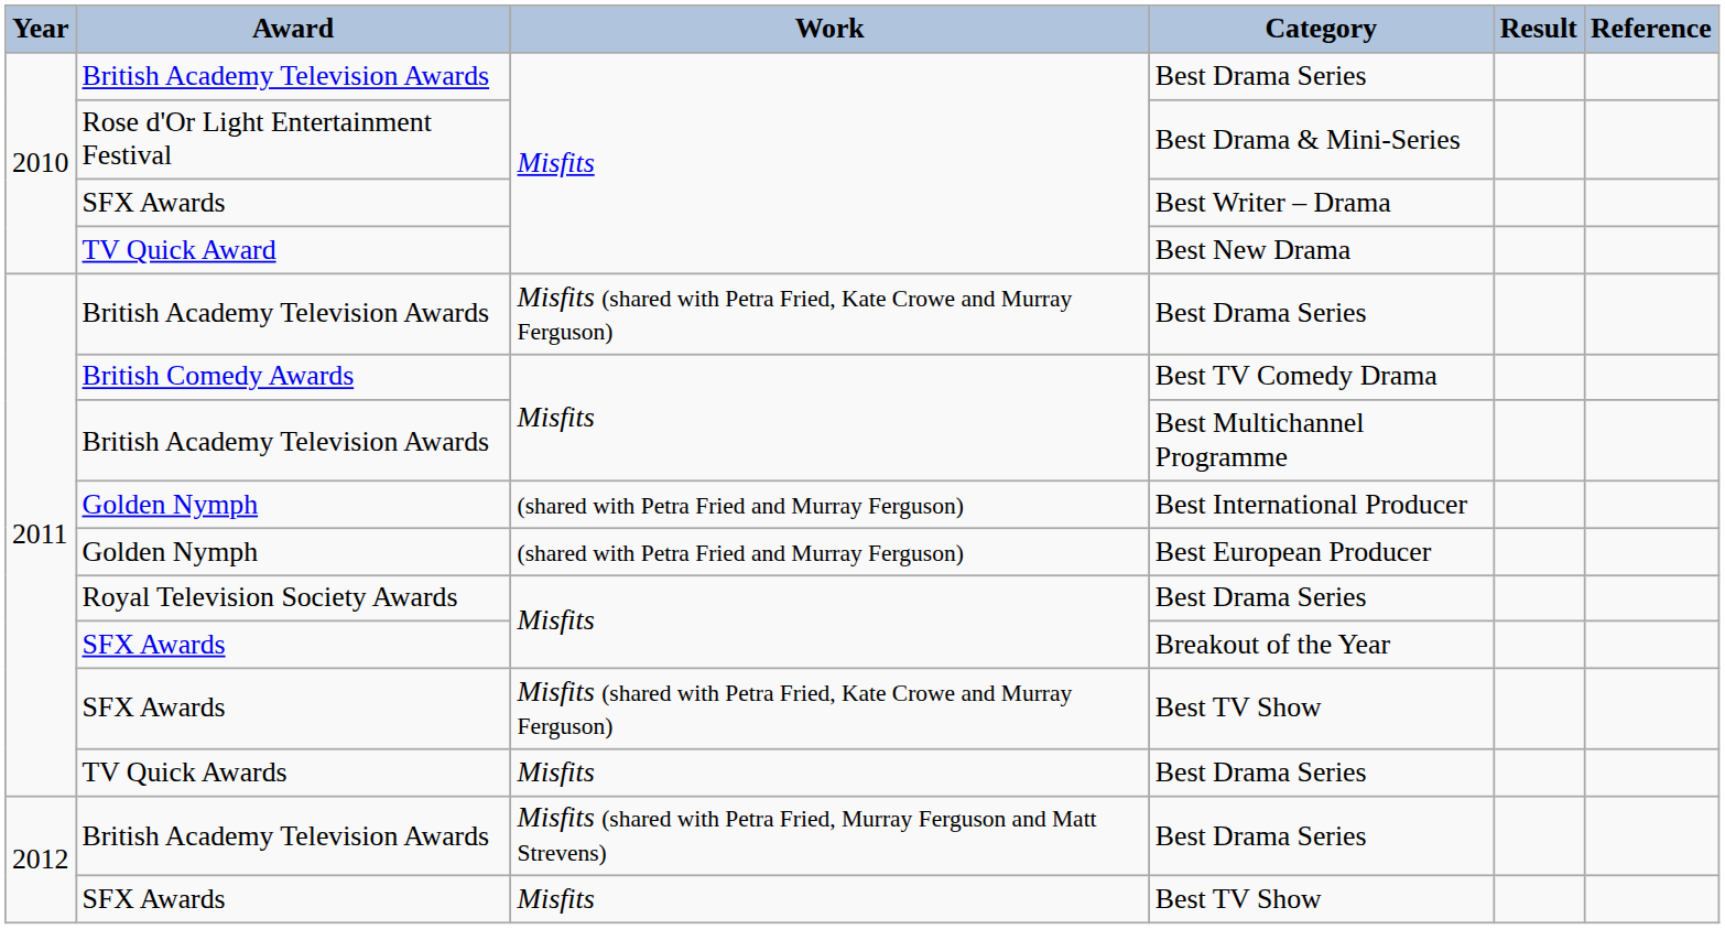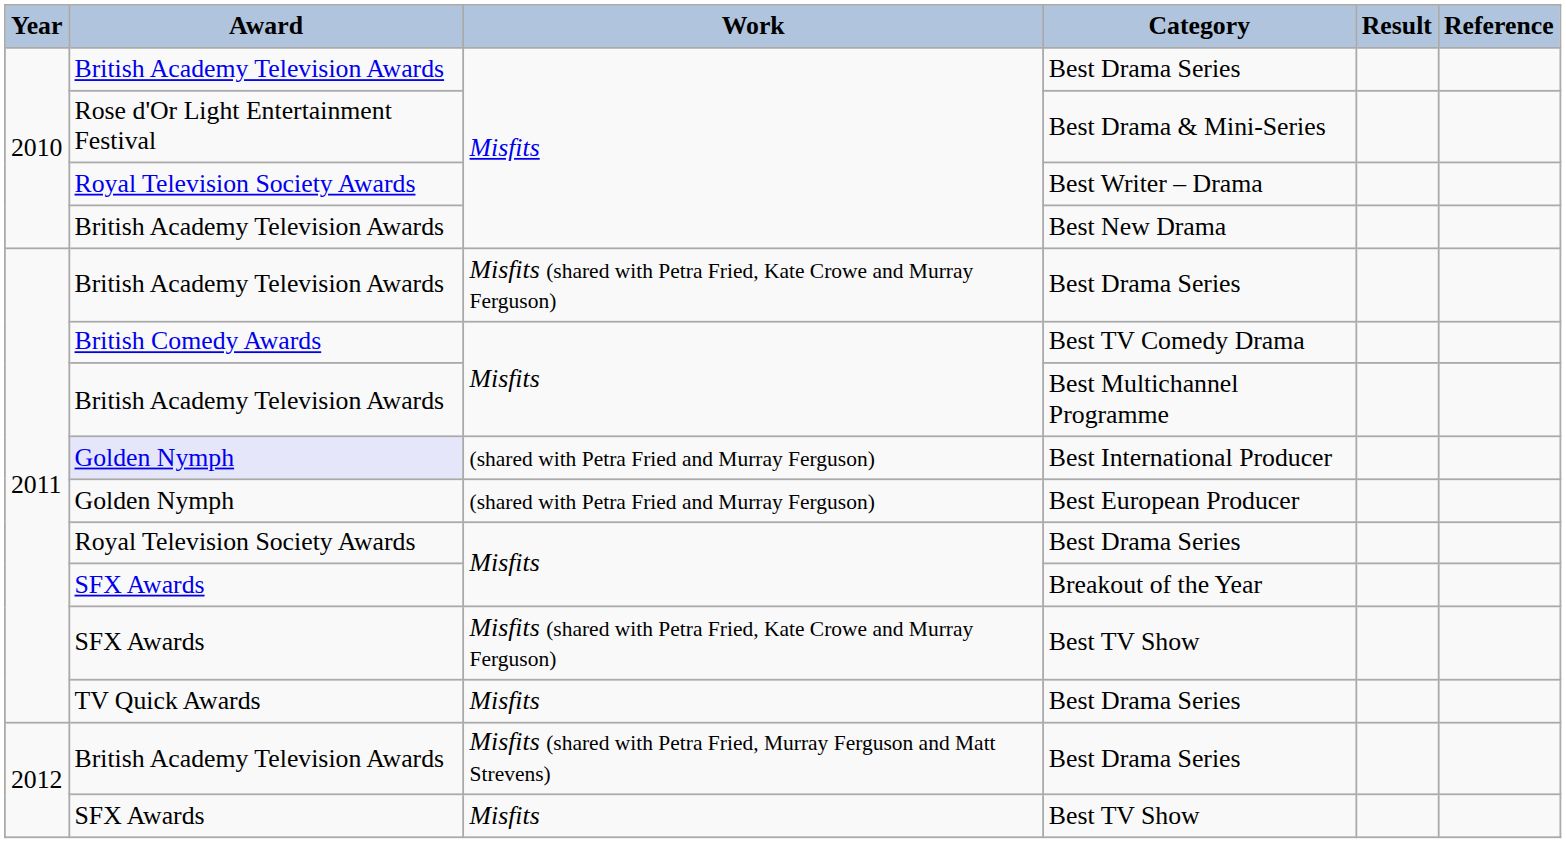 <table class="wikitable" style="font-size:90%">
 <tr style="text-align:center;">
 <th style="background:#B0C4DE;">Year</th>
 <th style="background:#B0C4DE;">Award</th>
 <th style="background:#B0C4DE;">Work</th>
 <th style="background:#B0C4DE;">Category</th>
 <th style="background:#B0C4DE;">Result</th>
 <th style="background:#B0C4DE;">Reference</th>
 </tr>
 <tr>
 <td rowspan="4">2010</td>
 <td><a href='#'>British Academy Television Awards</a></td>
 <td rowspan="4"><em><a href='#'>Misfits</a></em></td>
 <td>Best Drama Series</td>
 <td></td>
 <td></td>
 </tr>
 <tr>
 <td>Rose d'Or Light Entertainment Festival</td>
 <td>Best Drama & Mini-Series</td>
 <td></td>
 <td></td>
 </tr>
 <tr>
-<td>SFX Awards</td>
+<td><a href='#'>Royal Television Society Awards</a></td>
 <td>Best Writer – Drama</td>
 <td></td>
 <td></td>
 </tr>
 <tr>
-<td><a href='#'>TV Quick Award</a></td>
+<td>British Academy Television Awards</td>
 <td>Best New Drama</td>
 <td></td>
 <td></td>
 </tr>
 <tr>
 <td rowspan="9">2011</td>
 <td>British Academy Television Awards</td>
 <td><em>Misfits</em> <small>(shared with Petra Fried, Kate Crowe and Murray Ferguson)</small></td>
 <td>Best Drama Series</td>
 <td></td>
 <td></td>
 </tr>
 <tr>
 <td><a href='#'>British Comedy Awards</a></td>
 <td rowspan="2"><em>Misfits</em></td>
 <td>Best TV Comedy Drama</td>
 <td></td>
 <td></td>
 </tr>
 <tr>
 <td>British Academy Television Awards</td>
 <td>Best Multichannel Programme</td>
 <td></td>
 <td></td>
 </tr>
 <tr>
-<td><a href='#'>Golden Nymph</a></td>
+<td style="background: lavender;"><a href='#'>Golden Nymph</a></td>
 <td> <small>(shared with Petra Fried and Murray Ferguson)</small></td>
 <td>Best International Producer</td>
 <td></td>
 <td></td>
 </tr>
 <tr>
 <td>Golden Nymph</td>
 <td> <small>(shared with Petra Fried and Murray Ferguson)</small></td>
 <td>Best European Producer</td>
 <td></td>
 <td></td>
 </tr>
 <tr>
 <td>Royal Television Society Awards</td>
 <td rowspan="2"><em>Misfits</em></td>
 <td>Best Drama Series</td>
 <td></td>
 <td></td>
 </tr>
 <tr>
 <td><a href='#'>SFX Awards</a></td>
 <td>Breakout of the Year</td>
 <td></td>
 <td></td>
 </tr>
 <tr>
 <td>SFX Awards</td>
 <td><em>Misfits</em> <small>(shared with Petra Fried, Kate Crowe and Murray Ferguson)</small></td>
 <td>Best TV Show</td>
 <td></td>
 <td></td>
 </tr>
 <tr>
 <td>TV Quick Awards</td>
 <td><em>Misfits</em></td>
 <td>Best Drama Series</td>
 <td></td>
 <td></td>
 </tr>
 <tr>
 <td rowspan="2">2012</td>
 <td>British Academy Television Awards</td>
 <td><em>Misfits</em> <small>(shared with Petra Fried, Murray Ferguson and Matt Strevens)</small></td>
 <td>Best Drama Series</td>
 <td></td>
 <td></td>
 </tr>
 <tr>
 <td>SFX Awards</td>
 <td><em>Misfits</em></td>
 <td>Best TV Show</td>
 <td></td>
 <td></td>
 </tr>
 </table>
